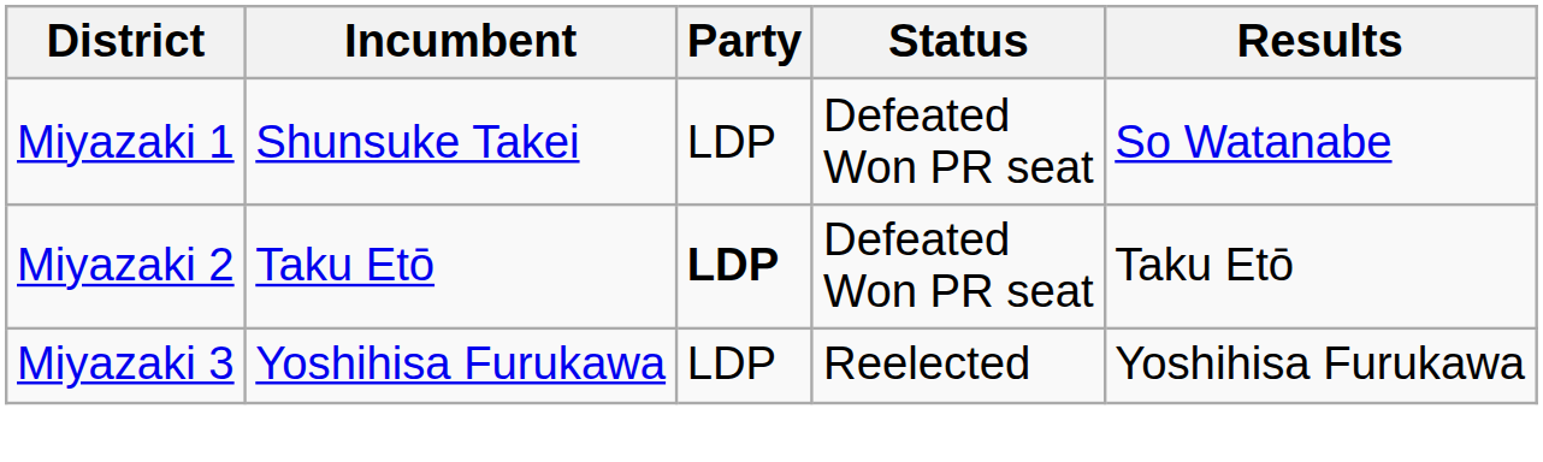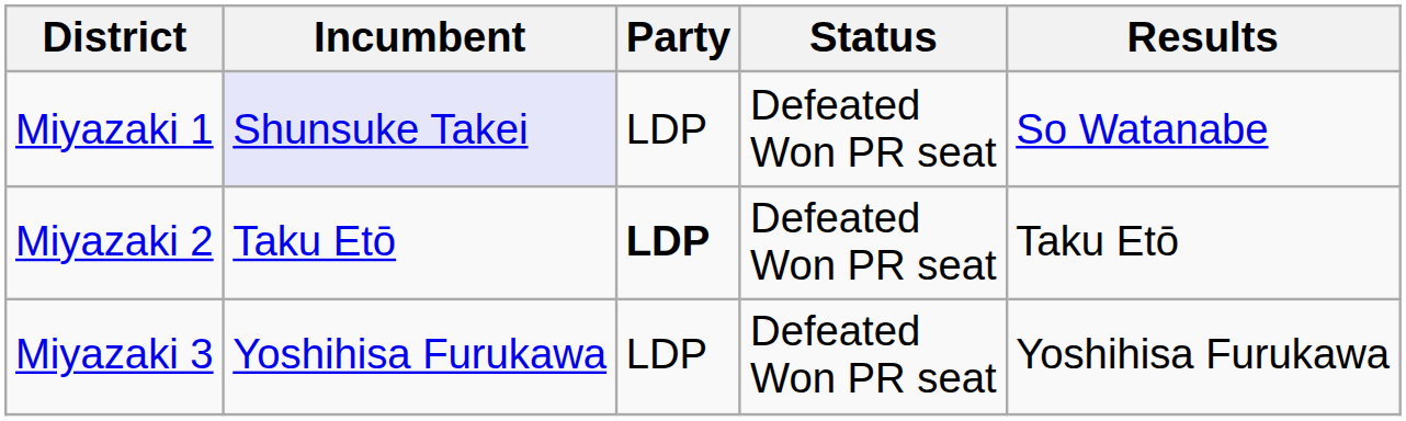 <table class="wikitable">
 <tr>
 <th>District</th>
 <th>Incumbent</th>
 <th>Party</th>
 <th>Status</th>
 <th>Results</th>
 </tr>
 <tr>
 <td><a href='#'>Miyazaki 1</a></td>
-<td><a href='#'>Shunsuke Takei</a></td>
+<td style="background: lavender;"><a href='#'>Shunsuke Takei</a></td>
 <td>LDP</td>
 <td>Defeated<br>Won PR seat</td>
 <td><a href='#'>So Watanabe</a></td>
 </tr>
 <tr>
 <td><a href='#'>Miyazaki 2</a></td>
 <td><a href='#'>Taku Etō</a></td>
 <td><strong>LDP</strong></td>
 <td>Defeated<br>Won PR seat</td>
 <td>Taku Etō</td>
 </tr>
 <tr>
 <td><a href='#'>Miyazaki 3</a></td>
 <td><a href='#'>Yoshihisa Furukawa</a></td>
 <td>LDP</td>
-<td>Reelected</td>
+<td>Defeated<br>Won PR seat</td>
 <td>Yoshihisa Furukawa</td>
 </tr>
 </table>
